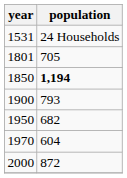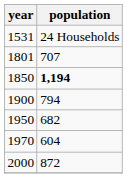 <table class="wikitable">
 <tr>
 <th>year</th>
 <th>population</th>
 </tr>
 <tr>
 <td>1531</td>
 <td>24 Households</td>
 </tr>
 <tr>
 <td>1801</td>
-<td>705</td>
+<td>707</td>
 </tr>
 <tr>
 <td>1850</td>
 <td><strong>1,194</strong></td>
 </tr>
 <tr>
 <td>1900</td>
-<td>793</td>
+<td>794</td>
 </tr>
 <tr>
 <td>1950</td>
 <td>682</td>
 </tr>
 <tr>
 <td>1970</td>
 <td>604</td>
 </tr>
 <tr>
 <td>2000</td>
 <td>872</td>
 </tr>
 <tr>
 </tr>
 </table>
